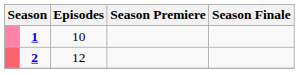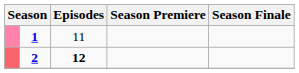 <table class="wikitable">
 <tr>
 <th colspan="2">Season</th>
 <th>Episodes</th>
 <th>Season Premiere</th>
 <th>Season Finale</th>
 </tr>
 <tr>
 <td style="background:#FF82AB; height:5px;"></td>
 <td style="text-align:center;"><strong><a href='#'>1</a></strong></td>
-<td style="text-align:center;">10</td>
+<td style="text-align:center;">11</td>
 <td style="text-align:center;"></td>
 <td style="text-align:center;"></td>
 </tr>
 <tr>
 <td style="background:#FB646C; height:5px;"></td>
 <td style="text-align:center;"><strong><a href='#'>2</a></strong></td>
-<td style="text-align:center;">12</td>
+<td style="text-align:center;"><strong>12</strong></td>
 <td style="text-align:center;"></td>
 <td style="text-align:center;"></td>
 </tr>
 <tr>
 </tr>
 </table>
